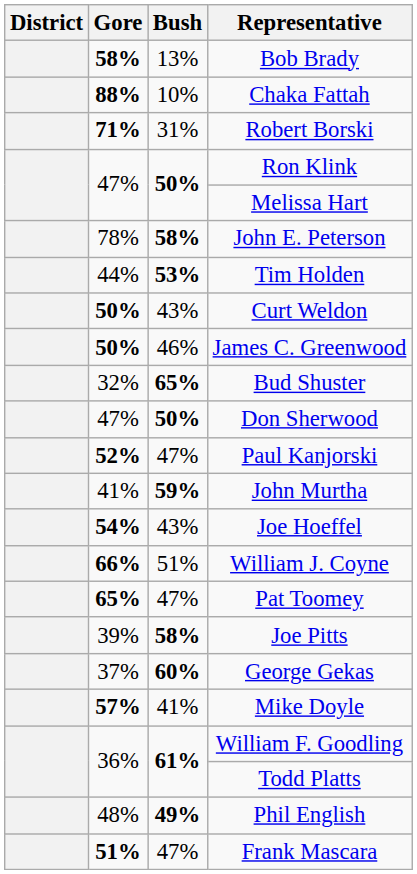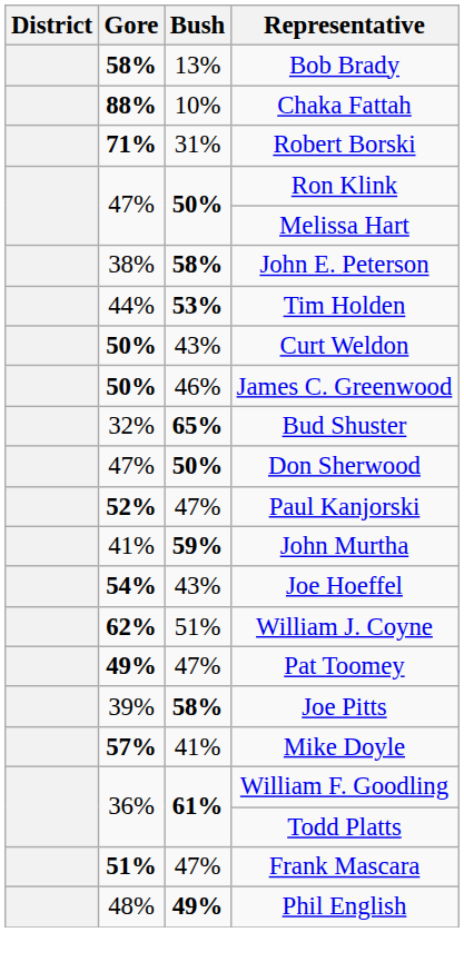 <table class=wikitable>
 <tr>
 <th>District</th>
 <th>Gore</th>
 <th>Bush</th>
 <th>Representative</th>
 </tr>
 <tr align=center>
 <th></th>
 <td><strong>58%</strong></td>
 <td>13%</td>
 <td><a href='#'>Bob Brady</a></td>
 </tr>
 <tr align=center>
 <th></th>
 <td><strong>88%</strong></td>
 <td>10%</td>
 <td><a href='#'>Chaka Fattah</a></td>
 </tr>
 <tr align=center>
 <th></th>
 <td><strong>71%</strong></td>
 <td>31%</td>
 <td><a href='#'>Robert Borski</a></td>
 </tr>
 <tr align=center>
 <th rowspan=2 ></th>
 <td rowspan=2>47%</td>
 <td rowspan=2><strong>50%</strong></td>
 <td><a href='#'>Ron Klink</a></td>
 </tr>
 <tr align=center>
 <td><a href='#'>Melissa Hart</a></td>
 </tr>
 <tr align=center>
 <th></th>
-<td>78%</td>
+<td>38%</td>
 <td><strong>58%</strong></td>
 <td><a href='#'>John E. Peterson</a></td>
 </tr>
 <tr align=center>
 <th></th>
 <td>44%</td>
 <td><strong>53%</strong></td>
 <td><a href='#'>Tim Holden</a></td>
 </tr>
 <tr align=center>
 <th></th>
 <td><strong>50%</strong></td>
 <td>43%</td>
 <td><a href='#'>Curt Weldon</a></td>
 </tr>
 <tr align=center>
 <th></th>
 <td><strong>50%</strong></td>
 <td>46%</td>
 <td><a href='#'>James C. Greenwood</a></td>
 </tr>
 <tr align=center>
 <th></th>
 <td>32%</td>
 <td><strong>65%</strong></td>
 <td><a href='#'>Bud Shuster</a></td>
 </tr>
 <tr align=center>
 <th></th>
 <td>47%</td>
 <td><strong>50%</strong></td>
 <td><a href='#'>Don Sherwood</a></td>
 </tr>
 <tr align=center>
 <th></th>
 <td><strong>52%</strong></td>
 <td>47%</td>
 <td><a href='#'>Paul Kanjorski</a></td>
 </tr>
 <tr align=center>
 <th></th>
 <td>41%</td>
 <td><strong>59%</strong></td>
 <td><a href='#'>John Murtha</a></td>
 </tr>
 <tr align=center>
 <th></th>
 <td><strong>54%</strong></td>
 <td>43%</td>
 <td><a href='#'>Joe Hoeffel</a></td>
 </tr>
 <tr align=center>
 <th></th>
-<td><strong>66%</strong></td>
+<td><strong>62%</strong></td>
 <td>51%</td>
 <td><a href='#'>William J. Coyne</a></td>
 </tr>
 <tr align=center>
 <th></th>
-<td><strong>65%</strong></td>
+<td><strong>49%</strong></td>
 <td>47%</td>
 <td><a href='#'>Pat Toomey</a></td>
 </tr>
 <tr align=center>
 <th></th>
 <td>39%</td>
 <td><strong>58%</strong></td>
 <td><a href='#'>Joe Pitts</a></td>
-</tr>
-<tr align=center>
-<th></th>
-<td>37%</td>
-<td><strong>60%</strong></td>
-<td><a href='#'>George Gekas</a></td>
 </tr>
 <tr align=center>
 <th></th>
 <td><strong>57%</strong></td>
 <td>41%</td>
 <td><a href='#'>Mike Doyle</a></td>
 </tr>
 <tr align=center>
 <th rowspan=2 ></th>
 <td rowspan=2>36%</td>
 <td rowspan=2><strong>61%</strong></td>
 <td><a href='#'>William F. Goodling</a></td>
 </tr>
 <tr align=center>
 <td><a href='#'>Todd Platts</a></td>
 </tr>
 <tr align=center>
 <th></th>
+<td><strong>51%</strong></td>
+<td>47%</td>
+<td><a href='#'>Frank Mascara</a></td>
+</tr>
+<tr align=center>
+<th></th>
 <td>48%</td>
 <td><strong>49%</strong></td>
 <td><a href='#'>Phil English</a></td>
 </tr>
-<tr align=center>
-<th></th>
-<td><strong>51%</strong></td>
-<td>47%</td>
-<td><a href='#'>Frank Mascara</a></td>
-</tr>
 </table>
